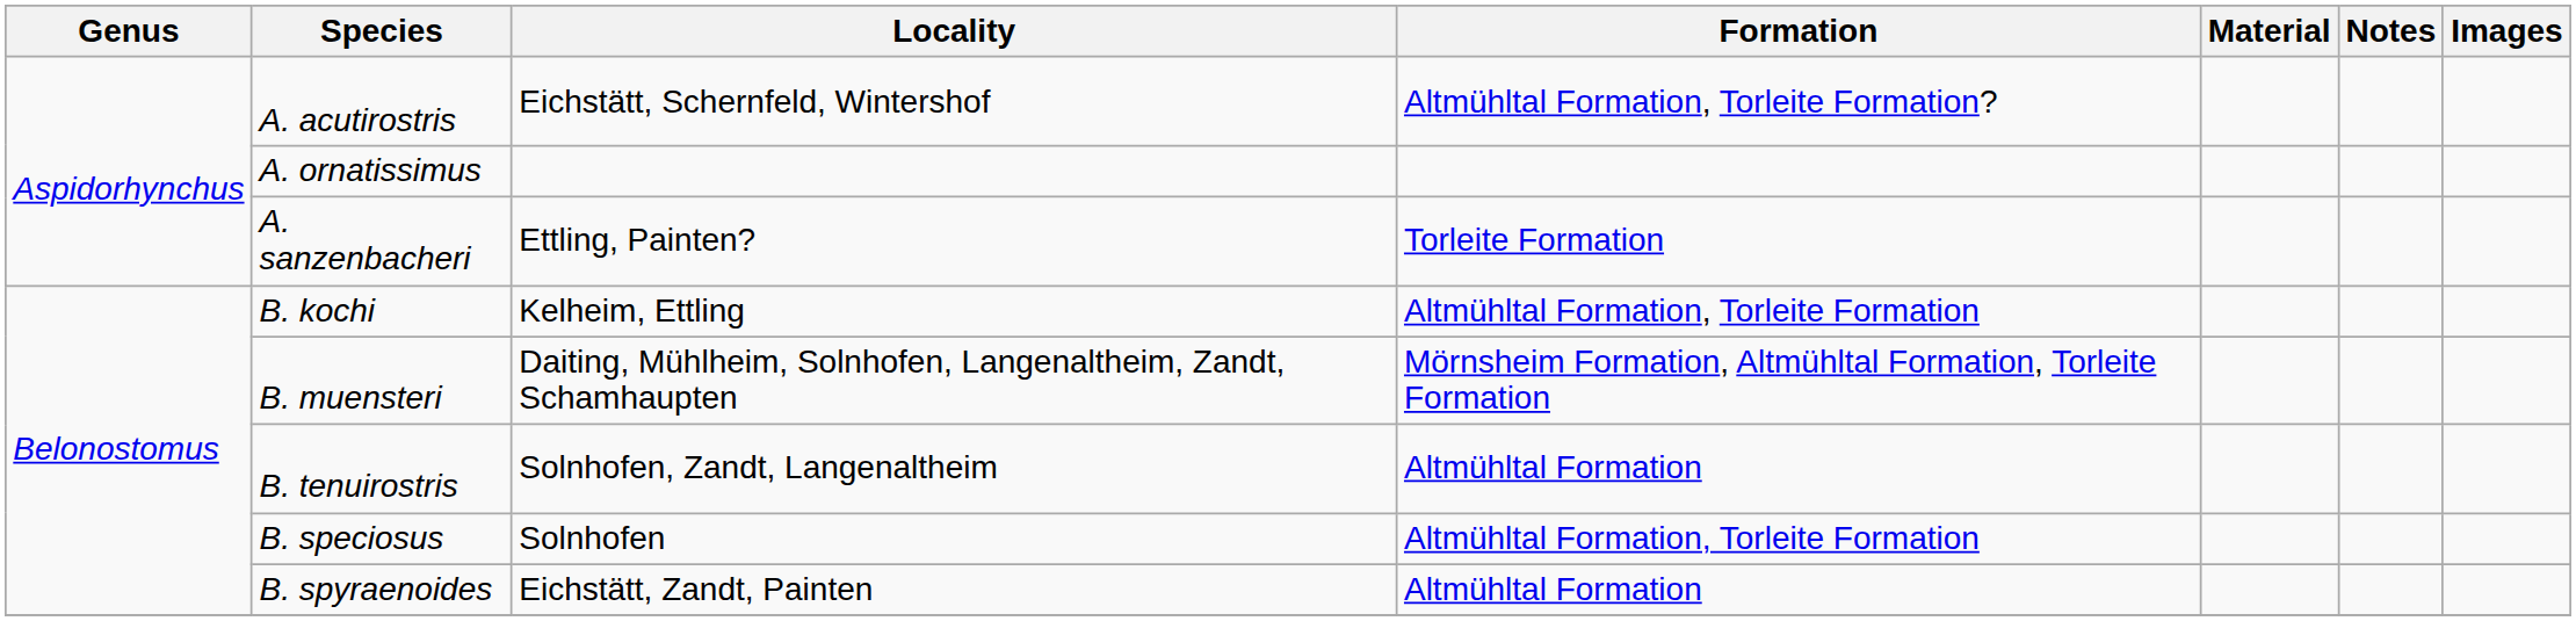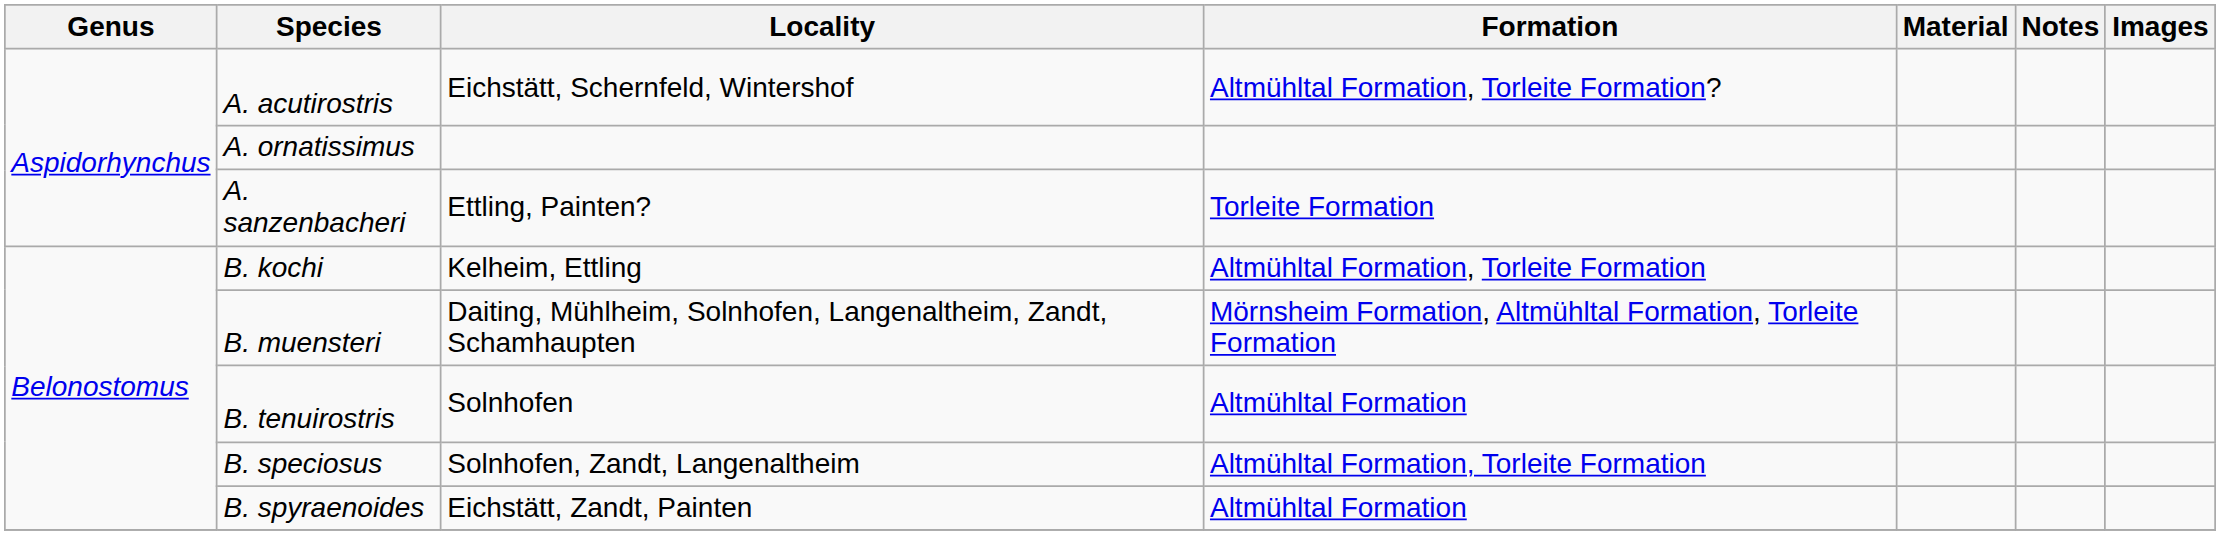 <table class="wikitable" align="center"  width="100%">
 <tr>
 <th>Genus</th>
 <th>Species</th>
 <th>Locality</th>
 <th>Formation</th>
 <th>Material</th>
 <th>Notes</th>
 <th>Images</th>
 </tr>
 <tr>
 <td rowspan="3"><br><em><a href='#'>Aspidorhynchus</a></em></td>
 <td><br><em>A. acutirostris</em></td>
 <td>Eichstätt, Schernfeld, Wintershof</td>
 <td><a href='#'>Altmühltal Formation</a>, <a href='#'>Torleite Formation</a>?</td>
 <td></td>
 <td></td>
 <td></td>
 </tr>
 <tr>
 <td><em>A. ornatissimus</em></td>
 <td></td>
 <td></td>
 <td></td>
 <td></td>
 <td></td>
 </tr>
 <tr>
 <td><em>A. sanzenbacheri</em></td>
 <td>Ettling, Painten?</td>
 <td><a href='#'>Torleite Formation</a></td>
 <td></td>
 <td></td>
 <td></td>
 </tr>
 <tr>
 <td rowspan="5"><em><a href='#'>Belonostomus</a></em></td>
 <td><em>B. kochi</em></td>
 <td>Kelheim, Ettling</td>
 <td><a href='#'>Altmühltal Formation</a>, <a href='#'>Torleite Formation</a></td>
 <td></td>
 <td></td>
 <td></td>
 </tr>
 <tr>
 <td><br><em>B. muensteri</em></td>
 <td>Daiting, Mühlheim, Solnhofen, Langenaltheim, Zandt, Schamhaupten</td>
 <td><a href='#'>Mörnsheim Formation</a>, <a href='#'>Altmühltal Formation</a>, <a href='#'>Torleite Formation</a></td>
 <td></td>
 <td></td>
 <td></td>
 </tr>
 <tr>
 <td><br><em>B. tenuirostris</em></td>
-<td>Solnhofen, Zandt, Langenaltheim</td>
+<td>Solnhofen</td>
 <td><a href='#'>Altmühltal Formation</a></td>
 <td></td>
 <td></td>
 <td></td>
 </tr>
 <tr>
 <td><em>B. speciosus</em></td>
-<td>Solnhofen</td>
+<td>Solnhofen, Zandt, Langenaltheim</td>
 <td><a href='#'>Altmühltal Formation, Torleite Formation</a></td>
 <td></td>
 <td></td>
 <td></td>
 </tr>
 <tr>
 <td><em>B. spyraenoides</em></td>
 <td>Eichstätt, Zandt, Painten</td>
 <td><a href='#'>Altmühltal Formation</a></td>
 <td></td>
 <td></td>
 <td></td>
 </tr>
 <tr>
 </tr>
 </table>
